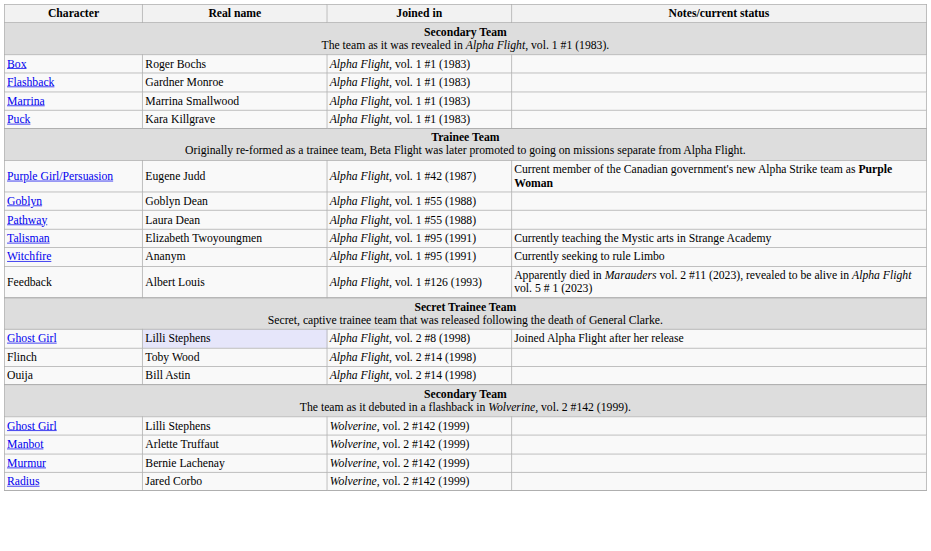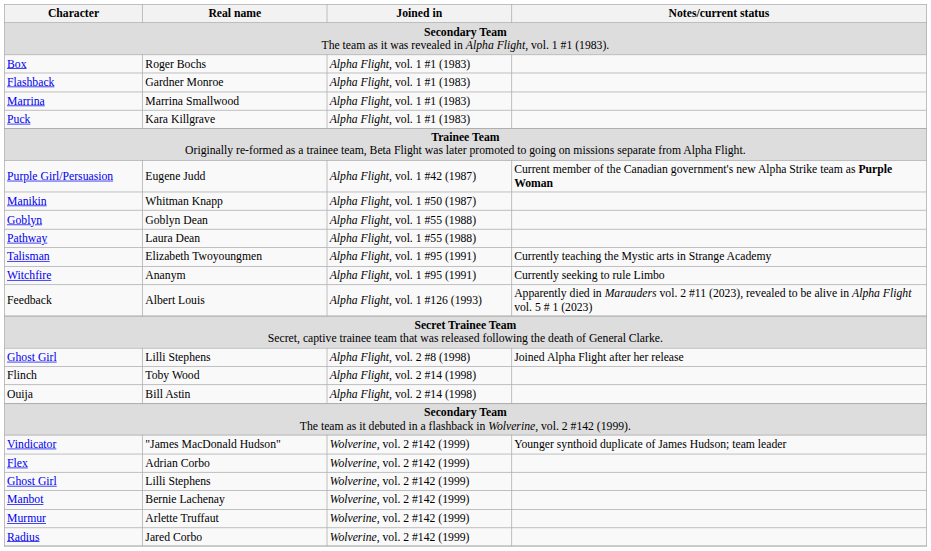 <table class="wikitable" width=100%>
 <tr>
 <th width=15%>Character</th>
 <th width=20%>Real name</th>
 <th width=20%>Joined in</th>
 <th width=45%>Notes/current status</th>
 </tr>
 <tr bgcolor="#DDDDDD">
 <td colspan=4 align=center><strong>Secondary Team</strong><br>The team as it was revealed in <em>Alpha Flight</em>, vol. 1 #1 (1983).</td>
 </tr>
 <tr>
 <td><a href='#'>Box</a></td>
 <td>Roger Bochs</td>
 <td><em>Alpha Flight</em>, vol. 1 #1 (1983)</td>
 <td></td>
 </tr>
 <tr>
 <td><a href='#'>Flashback</a></td>
 <td>Gardner Monroe</td>
 <td><em>Alpha Flight</em>, vol. 1 #1 (1983)</td>
 <td></td>
 </tr>
 <tr>
 <td><a href='#'>Marrina</a></td>
 <td>Marrina Smallwood</td>
 <td><em>Alpha Flight</em>, vol. 1 #1 (1983)</td>
 <td></td>
 </tr>
 <tr>
 <td><a href='#'>Puck</a></td>
 <td>Kara Killgrave</td>
 <td><em>Alpha Flight</em>, vol. 1 #1 (1983)</td>
 <td></td>
 </tr>
 <tr>
 </tr>
 <tr bgcolor="#DDDDDD">
 <td colspan=4 align=center><strong>Trainee Team</strong><br>Originally re-formed as a trainee team, Beta Flight was later promoted to going on missions separate from Alpha Flight.</td>
 </tr>
 <tr>
 <td><a href='#'>Purple Girl/Persuasion</a></td>
 <td>Eugene Judd</td>
 <td><em>Alpha Flight</em>, vol. 1 #42 (1987)</td>
 <td>Current member of the Canadian government's new Alpha Strike team as <strong>Purple Woman</strong></td>
 </tr>
 <tr>
+<td><a href='#'>Manikin</a></td>
+<td>Whitman Knapp</td>
+<td><em>Alpha Flight</em>, vol. 1 #50 (1987)</td>
+<td></td>
+</tr>
+<tr>
 <td><a href='#'>Goblyn</a></td>
 <td>Goblyn Dean</td>
 <td><em>Alpha Flight</em>, vol. 1 #55 (1988)</td>
 <td></td>
 </tr>
 <tr>
 <td><a href='#'>Pathway</a></td>
 <td>Laura Dean</td>
 <td><em>Alpha Flight</em>, vol. 1 #55 (1988)</td>
 <td></td>
 </tr>
 <tr>
 <td><a href='#'>Talisman</a></td>
 <td>Elizabeth Twoyoungmen</td>
 <td><em>Alpha Flight</em>, vol. 1 #95 (1991)</td>
 <td>Currently teaching the Mystic arts in Strange Academy</td>
 </tr>
 <tr>
 <td><a href='#'>Witchfire</a></td>
 <td>Ananym</td>
 <td><em>Alpha Flight</em>, vol. 1 #95 (1991)</td>
 <td>Currently seeking to rule Limbo</td>
 </tr>
 <tr>
 <td>Feedback</td>
 <td>Albert Louis</td>
 <td><em>Alpha Flight</em>, vol. 1 #126 (1993)</td>
 <td>Apparently died in <em>Marauders</em> vol. 2 #11 (2023), revealed to be alive in <em>Alpha Flight</em> vol. 5 # 1 (2023)</td>
 </tr>
 <tr>
 </tr>
 <tr bgcolor="#DDDDDD">
 <td colspan=4 align=center><strong>Secret Trainee Team</strong><br>Secret, captive trainee team that was released following the death of General Clarke.</td>
 </tr>
 <tr>
 <td><a href='#'>Ghost Girl</a></td>
-<td style="background: lavender;">Lilli Stephens</td>
+<td>Lilli Stephens</td>
 <td><em>Alpha Flight</em>, vol. 2 #8 (1998)</td>
 <td>Joined Alpha Flight after her release</td>
 </tr>
 <tr>
 <td>Flinch</td>
 <td>Toby Wood</td>
 <td><em>Alpha Flight</em>, vol. 2 #14 (1998)</td>
 <td></td>
 </tr>
 <tr>
 <td>Ouija</td>
 <td>Bill Astin</td>
 <td><em>Alpha Flight</em>, vol. 2 #14 (1998)</td>
 <td></td>
 </tr>
 <tr>
 </tr>
 <tr bgcolor="#DDDDDD">
 <td colspan=4 align=center><strong>Secondary Team</strong><br>The team as it debuted in a flashback in <em>Wolverine</em>, vol. 2 #142 (1999).</td>
 </tr>
 <tr>
+<td><a href='#'>Vindicator</a></td>
+<td>"James MacDonald Hudson"</td>
+<td><em>Wolverine</em>, vol. 2 #142 (1999)</td>
+<td>Younger synthoid duplicate of James Hudson; team leader</td>
+</tr>
+<tr>
+<td><a href='#'>Flex</a></td>
+<td>Adrian Corbo</td>
+<td><em>Wolverine</em>, vol. 2 #142 (1999)</td>
+<td></td>
+</tr>
+<tr>
 <td><a href='#'>Ghost Girl</a></td>
 <td>Lilli Stephens</td>
 <td><em>Wolverine</em>, vol. 2 #142 (1999)</td>
 <td></td>
 </tr>
 <tr>
 <td><a href='#'>Manbot</a></td>
-<td>Arlette Truffaut</td>
+<td>Bernie Lachenay</td>
 <td><em>Wolverine</em>, vol. 2 #142 (1999)</td>
 <td></td>
 </tr>
 <tr>
 <td><a href='#'>Murmur</a></td>
-<td>Bernie Lachenay</td>
+<td>Arlette Truffaut</td>
 <td><em>Wolverine</em>, vol. 2 #142 (1999)</td>
 <td></td>
 </tr>
 <tr>
 <td><a href='#'>Radius</a></td>
 <td>Jared Corbo</td>
 <td><em>Wolverine</em>, vol. 2 #142 (1999)</td>
 <td></td>
 </tr>
 <tr>
 </tr>
 </table>
